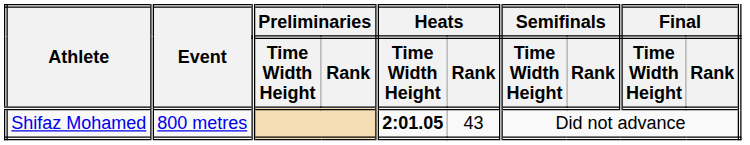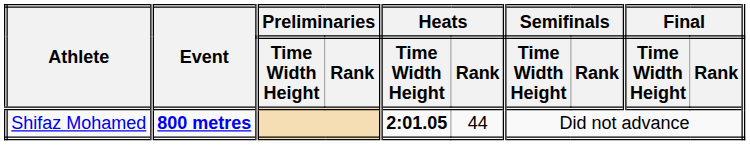 <table class=wikitable style="font-size:90%; border: double;">
 <tr>
 <th rowspan="2" style="border-right:double">Athlete</th>
 <th rowspan="2" style="border-right:double">Event</th>
 <th colspan="2" style="border-right:double; border-bottom:double;">Preliminaries</th>
 <th colspan="2" style="border-right:double; border-bottom:double;">Heats</th>
 <th colspan="2" style="border-right:double; border-bottom:double;">Semifinals</th>
 <th colspan="2" style="border-right:double; border-bottom:double;">Final</th>
 </tr>
 <tr>
 <th>Time<br>Width<br>Height</th>
 <th style="border-right:double">Rank</th>
 <th>Time<br>Width<br>Height</th>
 <th style="border-right:double">Rank</th>
 <th>Time<br>Width<br>Height</th>
 <th style="border-right:double">Rank</th>
 <th>Time<br>Width<br>Height</th>
 <th style="border-right:double">Rank</th>
 </tr>
 <tr style="border-top: double;">
 <td style="border-right:double"><a href='#'>Shifaz Mohamed</a></td>
-<td style="border-right:double"><a href='#'>800 metres</a></td>
+<td style="border-right:double"><strong><a href='#'>800 metres</a></strong></td>
 <td style="border-right:double" colspan= 2 bgcolor="wheat"></td>
 <td align=center><strong>2:01.05</strong></td>
-<td align=center style="border-right:double">43</td>
+<td align=center style="border-right:double">44</td>
 <td colspan="4" align=center>Did not advance</td>
 </tr>
 </table>
